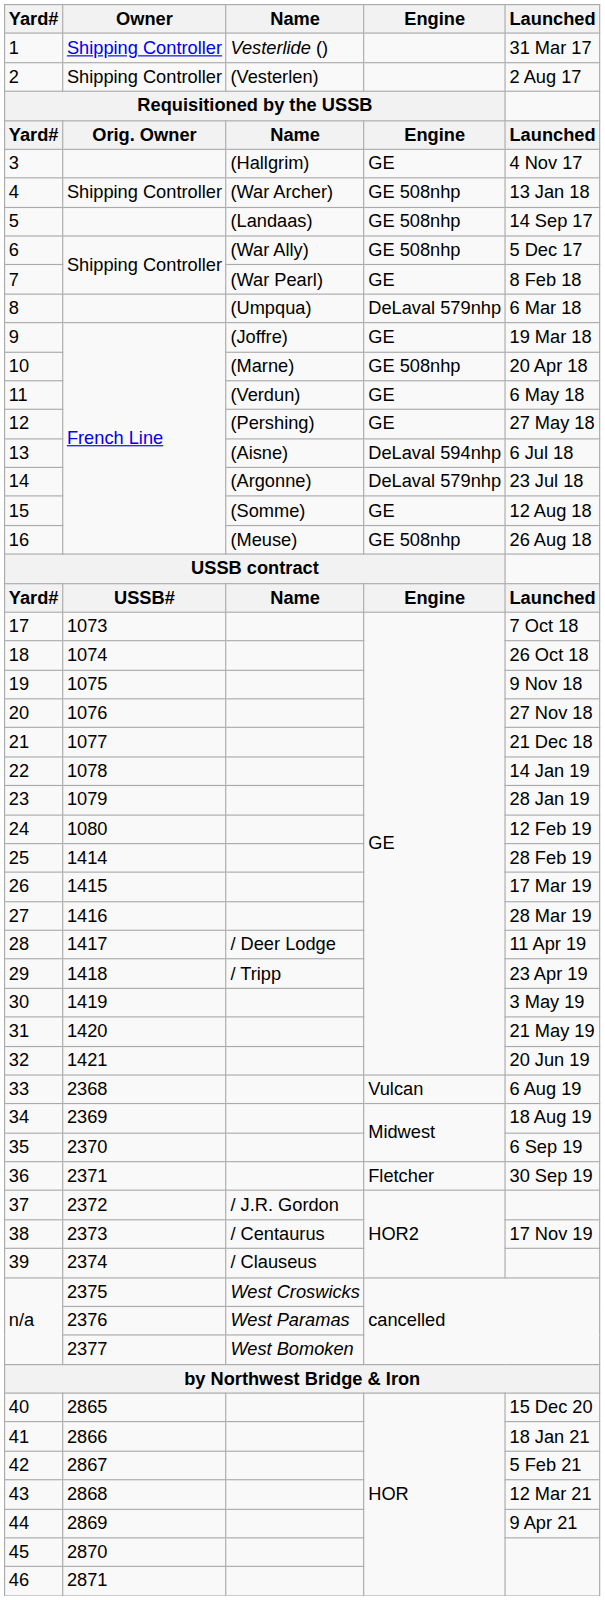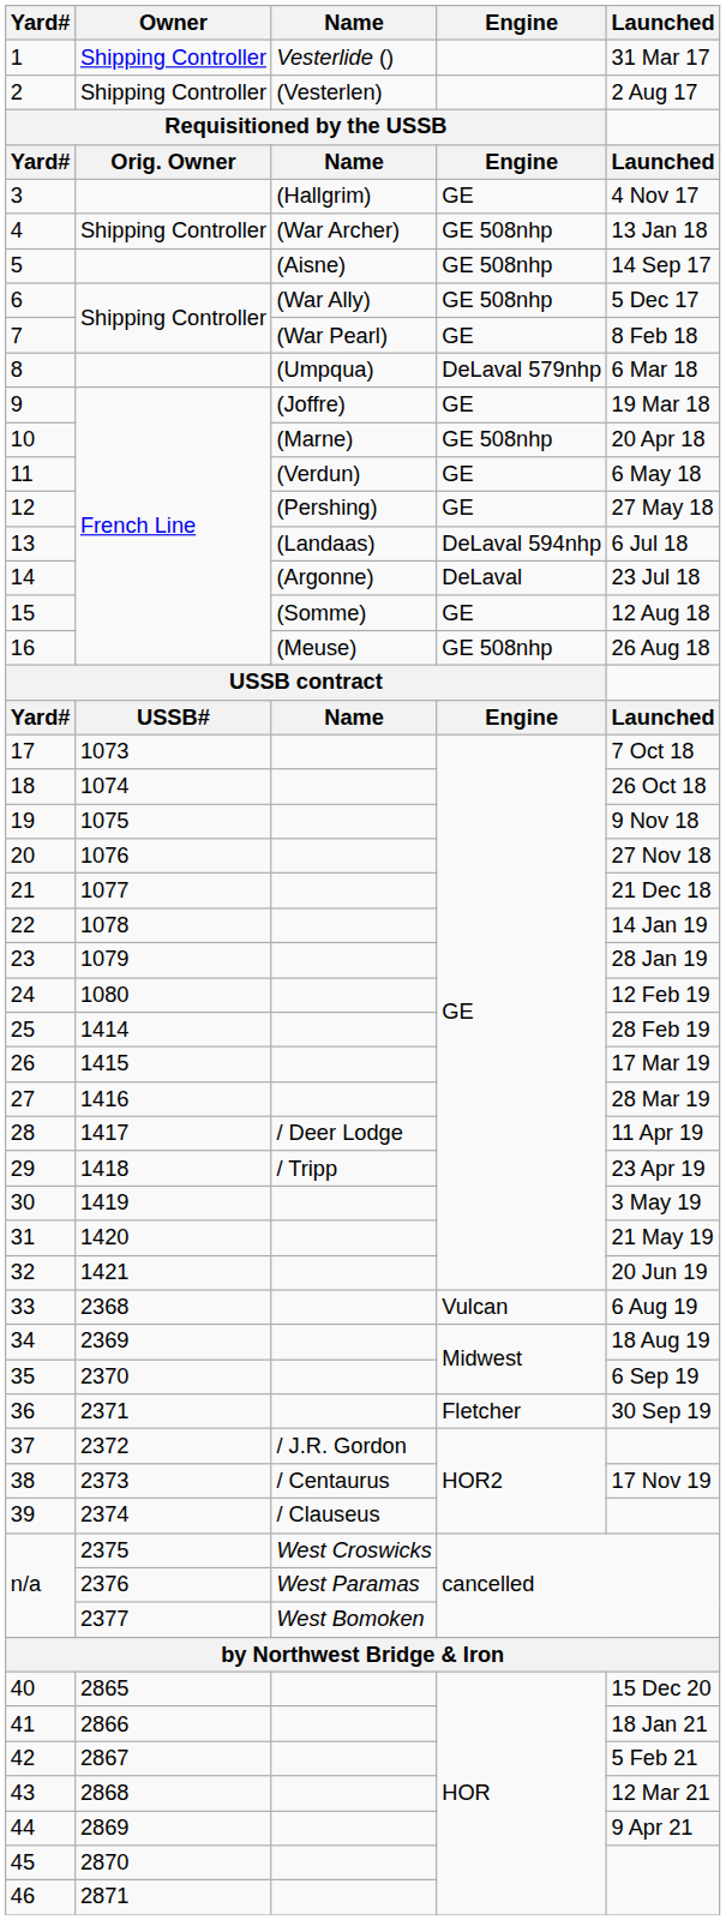 <table class=wikitable>
 <tr>
 <th>Yard#</th>
 <th>Owner</th>
 <th>Name</th>
 <th>Engine</th>
 <th>Launched</th>
 </tr>
 <tr>
 <td>1</td>
 <td><a href='#'>Shipping Controller</a></td>
 <td><em>Vesterlide</em> ()</td>
 <td></td>
 <td>31 Mar 17</td>
 </tr>
 <tr>
 <td>2</td>
 <td>Shipping Controller</td>
 <td>(Vesterlen) </td>
 <td></td>
 <td>2 Aug 17</td>
 </tr>
 <tr>
 <th colspan=4>Requisitioned by the USSB</th>
 </tr>
 <tr>
 <th>Yard#</th>
 <th>Orig. Owner</th>
 <th>Name</th>
 <th>Engine</th>
 <th>Launched</th>
 </tr>
 <tr>
 <td>3</td>
 <td></td>
 <td>(Hallgrim) </td>
 <td>GE</td>
 <td>4 Nov 17</td>
 </tr>
 <tr>
 <td>4</td>
 <td>Shipping Controller</td>
 <td>(War Archer) </td>
 <td>GE 508nhp</td>
 <td>13 Jan 18</td>
 </tr>
 <tr>
 <td>5</td>
 <td></td>
-<td>(Landaas) </td>
+<td>(Aisne) </td>
 <td>GE 508nhp</td>
 <td>14 Sep 17</td>
 </tr>
 <tr>
 <td>6</td>
 <td rowspan=2>Shipping Controller</td>
 <td>(War Ally) </td>
 <td>GE 508nhp</td>
 <td>5 Dec 17</td>
 </tr>
 <tr>
 <td>7</td>
 <td>(War Pearl) </td>
 <td>GE</td>
 <td>8 Feb 18</td>
 </tr>
 <tr>
 <td>8</td>
 <td></td>
 <td>(Umpqua) </td>
 <td>DeLaval 579nhp</td>
 <td>6 Mar 18</td>
 </tr>
 <tr>
 <td>9</td>
 <td rowspan=8><a href='#'>French Line</a></td>
 <td>(Joffre) </td>
 <td>GE</td>
 <td>19 Mar 18</td>
 </tr>
 <tr>
 <td>10</td>
 <td>(Marne) </td>
 <td>GE 508nhp</td>
 <td>20 Apr 18</td>
 </tr>
 <tr>
 <td>11</td>
 <td>(Verdun) </td>
 <td>GE</td>
 <td>6 May 18</td>
 </tr>
 <tr>
 <td>12</td>
 <td>(Pershing) </td>
 <td>GE</td>
 <td>27 May 18</td>
 </tr>
 <tr>
 <td>13</td>
-<td>(Aisne) </td>
+<td>(Landaas) </td>
 <td>DeLaval 594nhp</td>
 <td>6 Jul 18</td>
 </tr>
 <tr>
 <td>14</td>
 <td>(Argonne) </td>
-<td>DeLaval 579nhp</td>
+<td>DeLaval</td>
 <td>23 Jul 18</td>
 </tr>
 <tr>
 <td>15</td>
 <td>(Somme) </td>
 <td>GE</td>
 <td>12 Aug 18</td>
 </tr>
 <tr>
 <td>16</td>
 <td>(Meuse) </td>
 <td>GE 508nhp</td>
 <td>26 Aug 18</td>
 </tr>
 <tr>
 <th colspan=4>USSB contract</th>
 </tr>
 <tr>
 <th>Yard#</th>
 <th>USSB#</th>
 <th>Name</th>
 <th>Engine</th>
 <th>Launched</th>
 </tr>
 <tr>
 <td>17</td>
 <td>1073</td>
 <td></td>
 <td rowspan=16>GE</td>
 <td>7 Oct 18</td>
 </tr>
 <tr>
 <td>18</td>
 <td>1074</td>
 <td></td>
 <td>26 Oct 18</td>
 </tr>
 <tr>
 <td>19</td>
 <td>1075</td>
 <td></td>
 <td>9 Nov 18</td>
 </tr>
 <tr>
 <td>20</td>
 <td>1076</td>
 <td></td>
 <td>27 Nov 18</td>
 </tr>
 <tr>
 <td>21</td>
 <td>1077</td>
 <td></td>
 <td>21 Dec 18</td>
 </tr>
 <tr>
 <td>22</td>
 <td>1078</td>
 <td></td>
 <td>14 Jan 19</td>
 </tr>
 <tr>
 <td>23</td>
 <td>1079</td>
 <td></td>
 <td>28 Jan 19</td>
 </tr>
 <tr>
 <td>24</td>
 <td>1080</td>
 <td></td>
 <td>12 Feb 19</td>
 </tr>
 <tr>
 <td>25</td>
 <td>1414</td>
 <td></td>
 <td>28 Feb 19</td>
 </tr>
 <tr>
 <td>26</td>
 <td>1415</td>
 <td></td>
 <td>17 Mar 19</td>
 </tr>
 <tr>
 <td>27</td>
 <td>1416</td>
 <td></td>
 <td>28 Mar 19</td>
 </tr>
 <tr>
 <td>28</td>
 <td>1417</td>
 <td> / Deer Lodge</td>
 <td>11 Apr 19</td>
 </tr>
 <tr>
 <td>29</td>
 <td>1418</td>
 <td> / Tripp</td>
 <td>23 Apr 19</td>
 </tr>
 <tr>
 <td>30</td>
 <td>1419</td>
 <td></td>
 <td>3 May 19</td>
 </tr>
 <tr>
 <td>31</td>
 <td>1420</td>
 <td></td>
 <td>21 May 19</td>
 </tr>
 <tr>
 <td>32</td>
 <td>1421</td>
 <td></td>
 <td>20 Jun 19</td>
 </tr>
 <tr>
 <td>33</td>
 <td>2368</td>
 <td></td>
 <td>Vulcan</td>
 <td>6 Aug 19</td>
 </tr>
 <tr>
 <td>34</td>
 <td>2369</td>
 <td></td>
 <td rowspan=2>Midwest</td>
 <td>18 Aug 19</td>
 </tr>
 <tr>
 <td>35</td>
 <td>2370</td>
 <td></td>
 <td>6 Sep 19</td>
 </tr>
 <tr>
 <td>36</td>
 <td>2371</td>
 <td></td>
 <td>Fletcher</td>
 <td>30 Sep 19</td>
 </tr>
 <tr>
 <td>37</td>
 <td>2372</td>
 <td> / J.R. Gordon</td>
 <td rowspan=3>HOR2</td>
 </tr>
 <tr>
 <td>38</td>
 <td>2373</td>
 <td> / Centaurus</td>
 <td>17 Nov 19</td>
 </tr>
 <tr>
 <td>39</td>
 <td>2374</td>
 <td> / Clauseus</td>
 </tr>
 <tr>
 <td rowspan=3>n/a</td>
 <td>2375</td>
 <td><em>West Croswicks</em></td>
 <td rowspan=3 colspan=2>cancelled</td>
 </tr>
 <tr>
 <td>2376</td>
 <td><em>West Paramas</em></td>
 </tr>
 <tr>
 <td>2377</td>
 <td><em>West Bomoken</em></td>
 </tr>
 <tr>
 <th colspan=5>by Northwest Bridge & Iron</th>
 </tr>
 <tr>
 <td>40</td>
 <td>2865</td>
 <td></td>
 <td rowspan=7>HOR</td>
 <td>15 Dec 20</td>
 </tr>
 <tr>
 <td>41</td>
 <td>2866</td>
 <td></td>
 <td>18 Jan 21</td>
 </tr>
 <tr>
 <td>42</td>
 <td>2867</td>
 <td></td>
 <td>5 Feb 21</td>
 </tr>
 <tr>
 <td>43</td>
 <td>2868</td>
 <td></td>
 <td>12 Mar 21</td>
 </tr>
 <tr>
 <td>44</td>
 <td>2869</td>
 <td></td>
 <td>9 Apr 21</td>
 </tr>
 <tr>
 <td>45</td>
 <td>2870</td>
 <td></td>
 </tr>
 <tr>
 <td>46</td>
 <td>2871</td>
 <td></td>
 </tr>
 </table>
